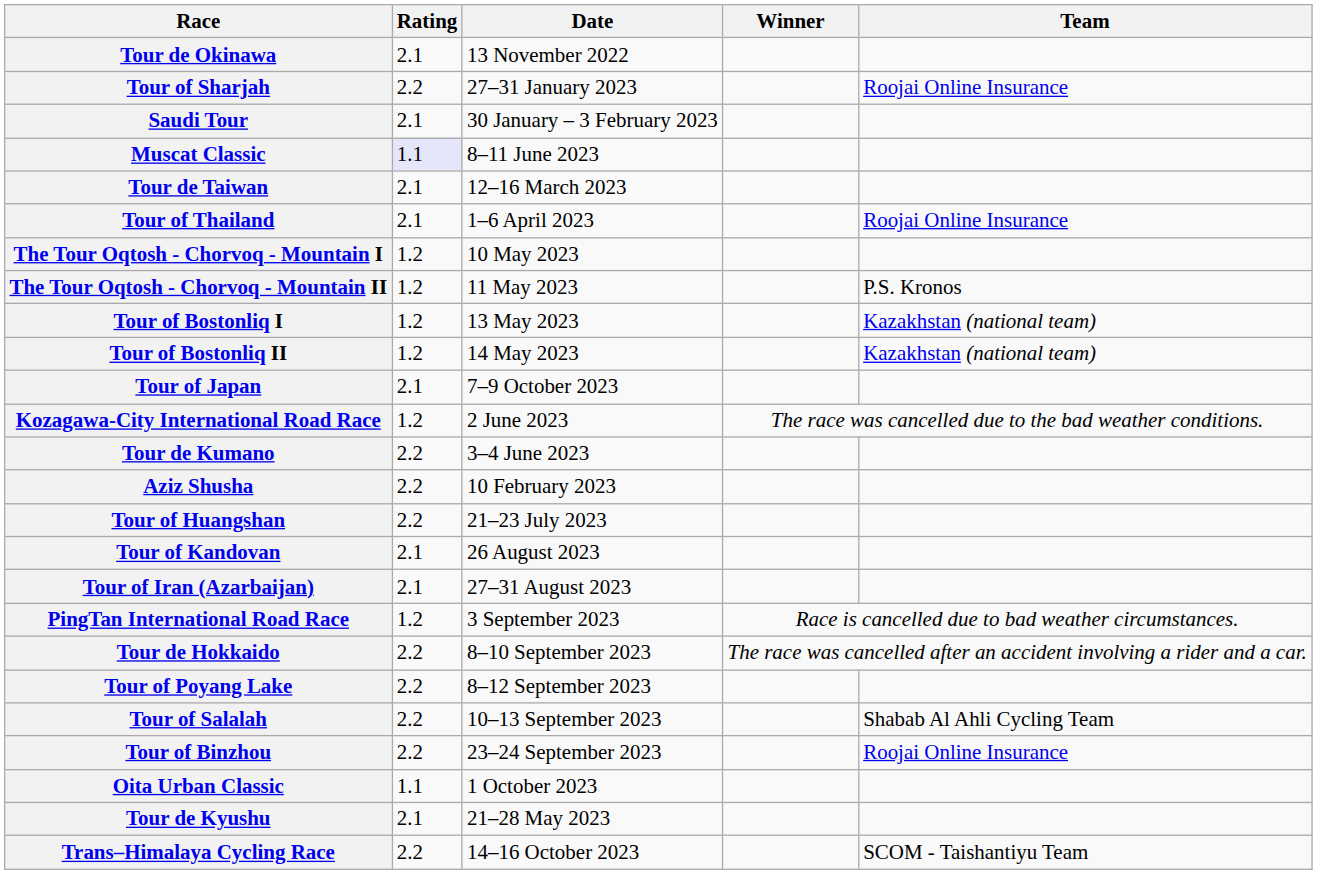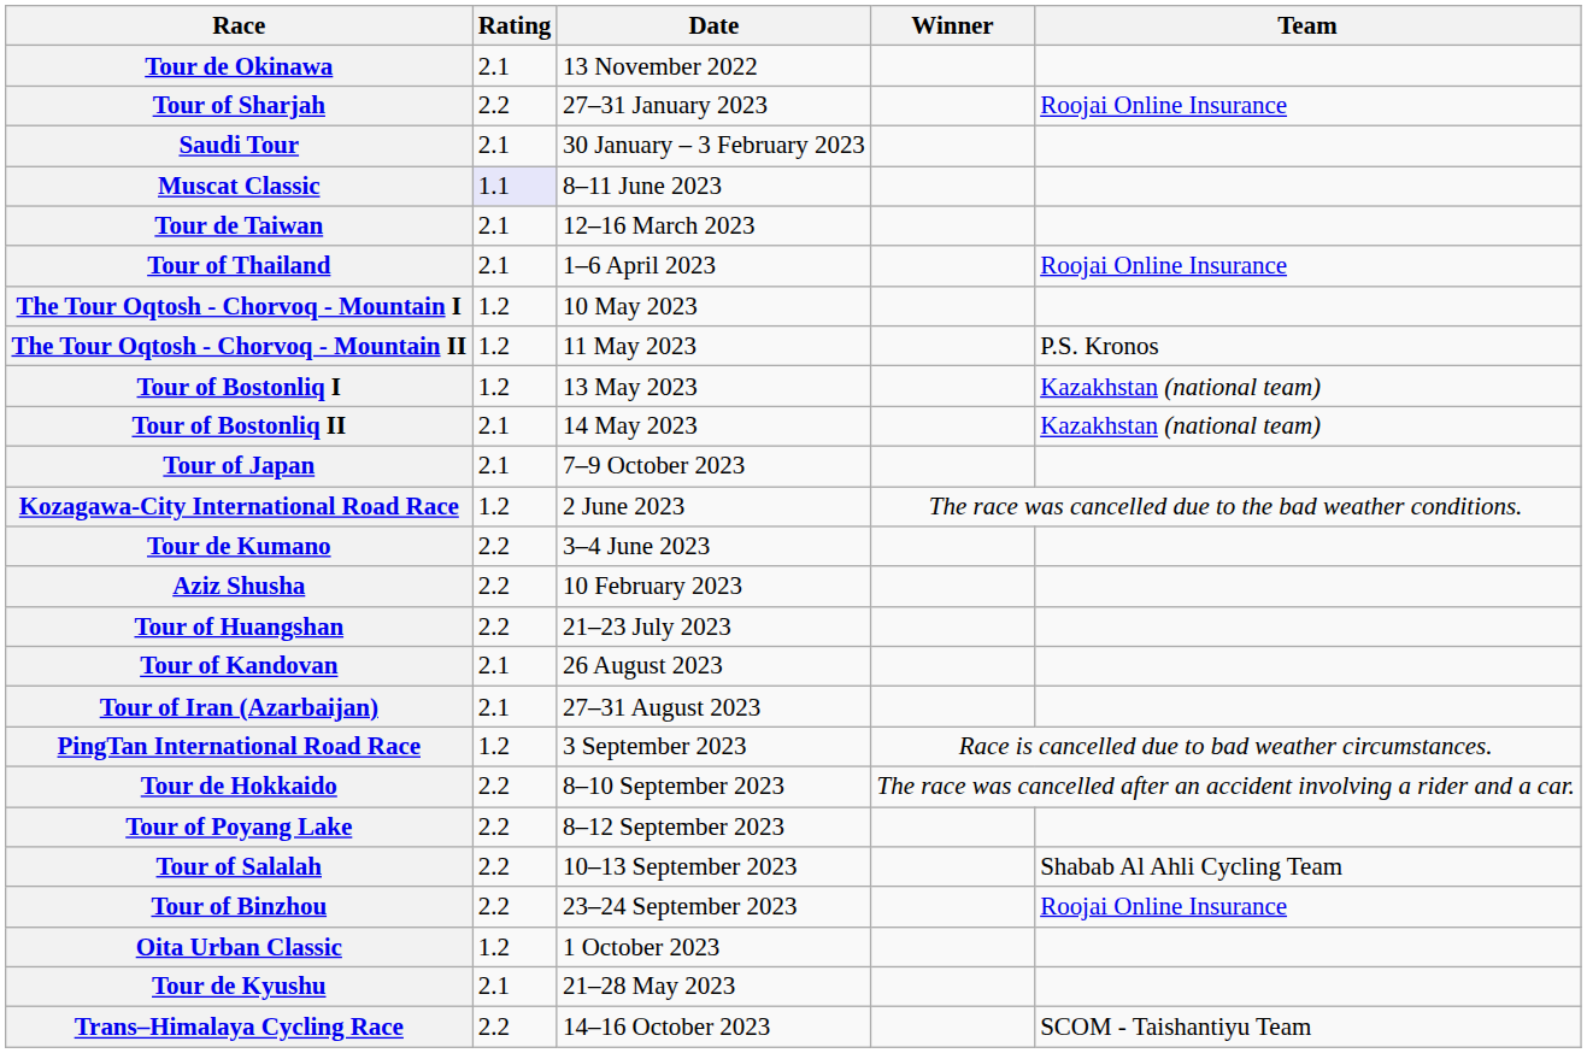 <table class="wikitable plainrowheaders">
 <tr>
 <th scope="col">Race</th>
 <th scope="col">Rating</th>
 <th scope="col">Date</th>
 <th scope="col">Winner</th>
 <th scope="col">Team</th>
 </tr>
 <tr>
 <th scope="row"> <a href='#'>Tour de Okinawa</a></th>
 <td>2.1</td>
 <td>13 November 2022</td>
 <td></td>
 <td></td>
 </tr>
 <tr>
 <th scope="row"> <a href='#'>Tour of Sharjah</a></th>
 <td>2.2</td>
 <td>27–31 January 2023</td>
 <td></td>
 <td><a href='#'>Roojai Online Insurance</a></td>
 </tr>
 <tr>
 <th scope="row"> <a href='#'>Saudi Tour</a></th>
 <td>2.1</td>
 <td>30 January – 3 February 2023</td>
 <td></td>
 <td></td>
 </tr>
 <tr>
 <th scope="row"> <a href='#'>Muscat Classic</a></th>
 <td style="background: lavender;">1.1</td>
 <td>8–11 June 2023</td>
 <td></td>
 <td></td>
 </tr>
 <tr>
 <th scope="row"> <a href='#'>Tour de Taiwan</a></th>
 <td>2.1</td>
 <td>12–16 March 2023</td>
 <td></td>
 <td></td>
 </tr>
 <tr>
 <th scope="row"> <a href='#'>Tour of Thailand</a></th>
 <td>2.1</td>
 <td>1–6 April 2023</td>
 <td></td>
 <td><a href='#'>Roojai Online Insurance</a></td>
 </tr>
 <tr>
 <th scope="row"> <a href='#'>The Tour Oqtosh - Chorvoq - Mountain</a> I</th>
 <td>1.2</td>
 <td>10 May 2023</td>
 <td></td>
 <td></td>
 </tr>
 <tr>
 <th scope="row"> <a href='#'>The Tour Oqtosh - Chorvoq - Mountain</a> II</th>
 <td>1.2</td>
 <td>11 May 2023</td>
 <td></td>
 <td>P.S. Kronos</td>
 </tr>
 <tr>
 <th scope="row"> <a href='#'>Tour of Bostonliq</a> I</th>
 <td>1.2</td>
 <td>13 May 2023</td>
 <td></td>
 <td><a href='#'>Kazakhstan</a> <em>(national team)</em></td>
 </tr>
 <tr>
 <th scope="row"> <a href='#'>Tour of Bostonliq</a> II</th>
-<td>1.2</td>
+<td>2.1</td>
 <td>14 May 2023</td>
 <td></td>
 <td><a href='#'>Kazakhstan</a> <em>(national team)</em></td>
 </tr>
 <tr>
 <th scope="row"> <a href='#'>Tour of Japan</a></th>
 <td>2.1</td>
 <td>7–9 October 2023</td>
 <td></td>
 <td></td>
 </tr>
 <tr>
 <th scope="row"> <a href='#'>Kozagawa-City International Road Race</a></th>
 <td>1.2</td>
 <td>2 June 2023</td>
 <td colspan="2" align="center"><em>The race was cancelled due to the bad weather conditions.</em></td>
 </tr>
 <tr>
 <th scope="row"> <a href='#'>Tour de Kumano</a></th>
 <td>2.2</td>
 <td>3–4 June 2023</td>
 <td></td>
 <td></td>
 </tr>
 <tr>
 <th scope="row"> <a href='#'>Aziz Shusha</a></th>
 <td>2.2</td>
 <td>10 February 2023</td>
 <td></td>
 <td></td>
 </tr>
 <tr>
 <th scope="row"> <a href='#'>Tour of Huangshan</a></th>
 <td>2.2</td>
 <td>21–23 July 2023</td>
 <td></td>
 <td></td>
 </tr>
 <tr>
 <th scope="row"> <a href='#'>Tour of Kandovan</a></th>
 <td>2.1</td>
 <td>26 August 2023</td>
 <td></td>
 <td></td>
 </tr>
 <tr>
 <th scope="row"> <a href='#'>Tour of Iran (Azarbaijan)</a></th>
 <td>2.1</td>
 <td>27–31 August 2023</td>
 <td></td>
 <td></td>
 </tr>
 <tr>
 <th scope="row"> <a href='#'>PingTan International Road Race</a></th>
 <td>1.2</td>
 <td>3 September 2023</td>
 <td colspan="3" align="center"><em>Race is cancelled due to bad weather circumstances.</em></td>
 </tr>
 <tr>
 <th scope="row"> <a href='#'>Tour de Hokkaido</a></th>
 <td>2.2</td>
 <td>8–10 September 2023</td>
 <td colspan="3" align="center"><em>The race was cancelled after an accident involving a rider and a car.</em></td>
 </tr>
 <tr>
 <th scope="row"> <a href='#'>Tour of Poyang Lake</a></th>
 <td>2.2</td>
 <td>8–12 September 2023</td>
 <td></td>
 <td></td>
 </tr>
 <tr>
 <th scope="row"> <a href='#'>Tour of Salalah</a></th>
 <td>2.2</td>
 <td>10–13 September 2023</td>
 <td></td>
 <td>Shabab Al Ahli Cycling Team</td>
 </tr>
 <tr>
 <th scope="row"> <a href='#'>Tour of Binzhou</a></th>
 <td>2.2</td>
 <td>23–24 September 2023</td>
 <td></td>
 <td><a href='#'>Roojai Online Insurance</a></td>
 </tr>
 <tr>
 <th scope="row"> <a href='#'>Oita Urban Classic</a></th>
-<td>1.1</td>
+<td>1.2</td>
 <td>1 October 2023</td>
 <td></td>
 <td></td>
 </tr>
 <tr>
 <th scope="row"> <a href='#'>Tour de Kyushu</a></th>
 <td>2.1</td>
 <td>21–28 May 2023</td>
 <td></td>
 <td></td>
 </tr>
 <tr>
 <th scope="row"> <a href='#'>Trans–Himalaya Cycling Race</a></th>
 <td>2.2</td>
 <td>14–16 October 2023</td>
 <td></td>
 <td>SCOM - Taishantiyu Team</td>
 </tr>
 </table>
